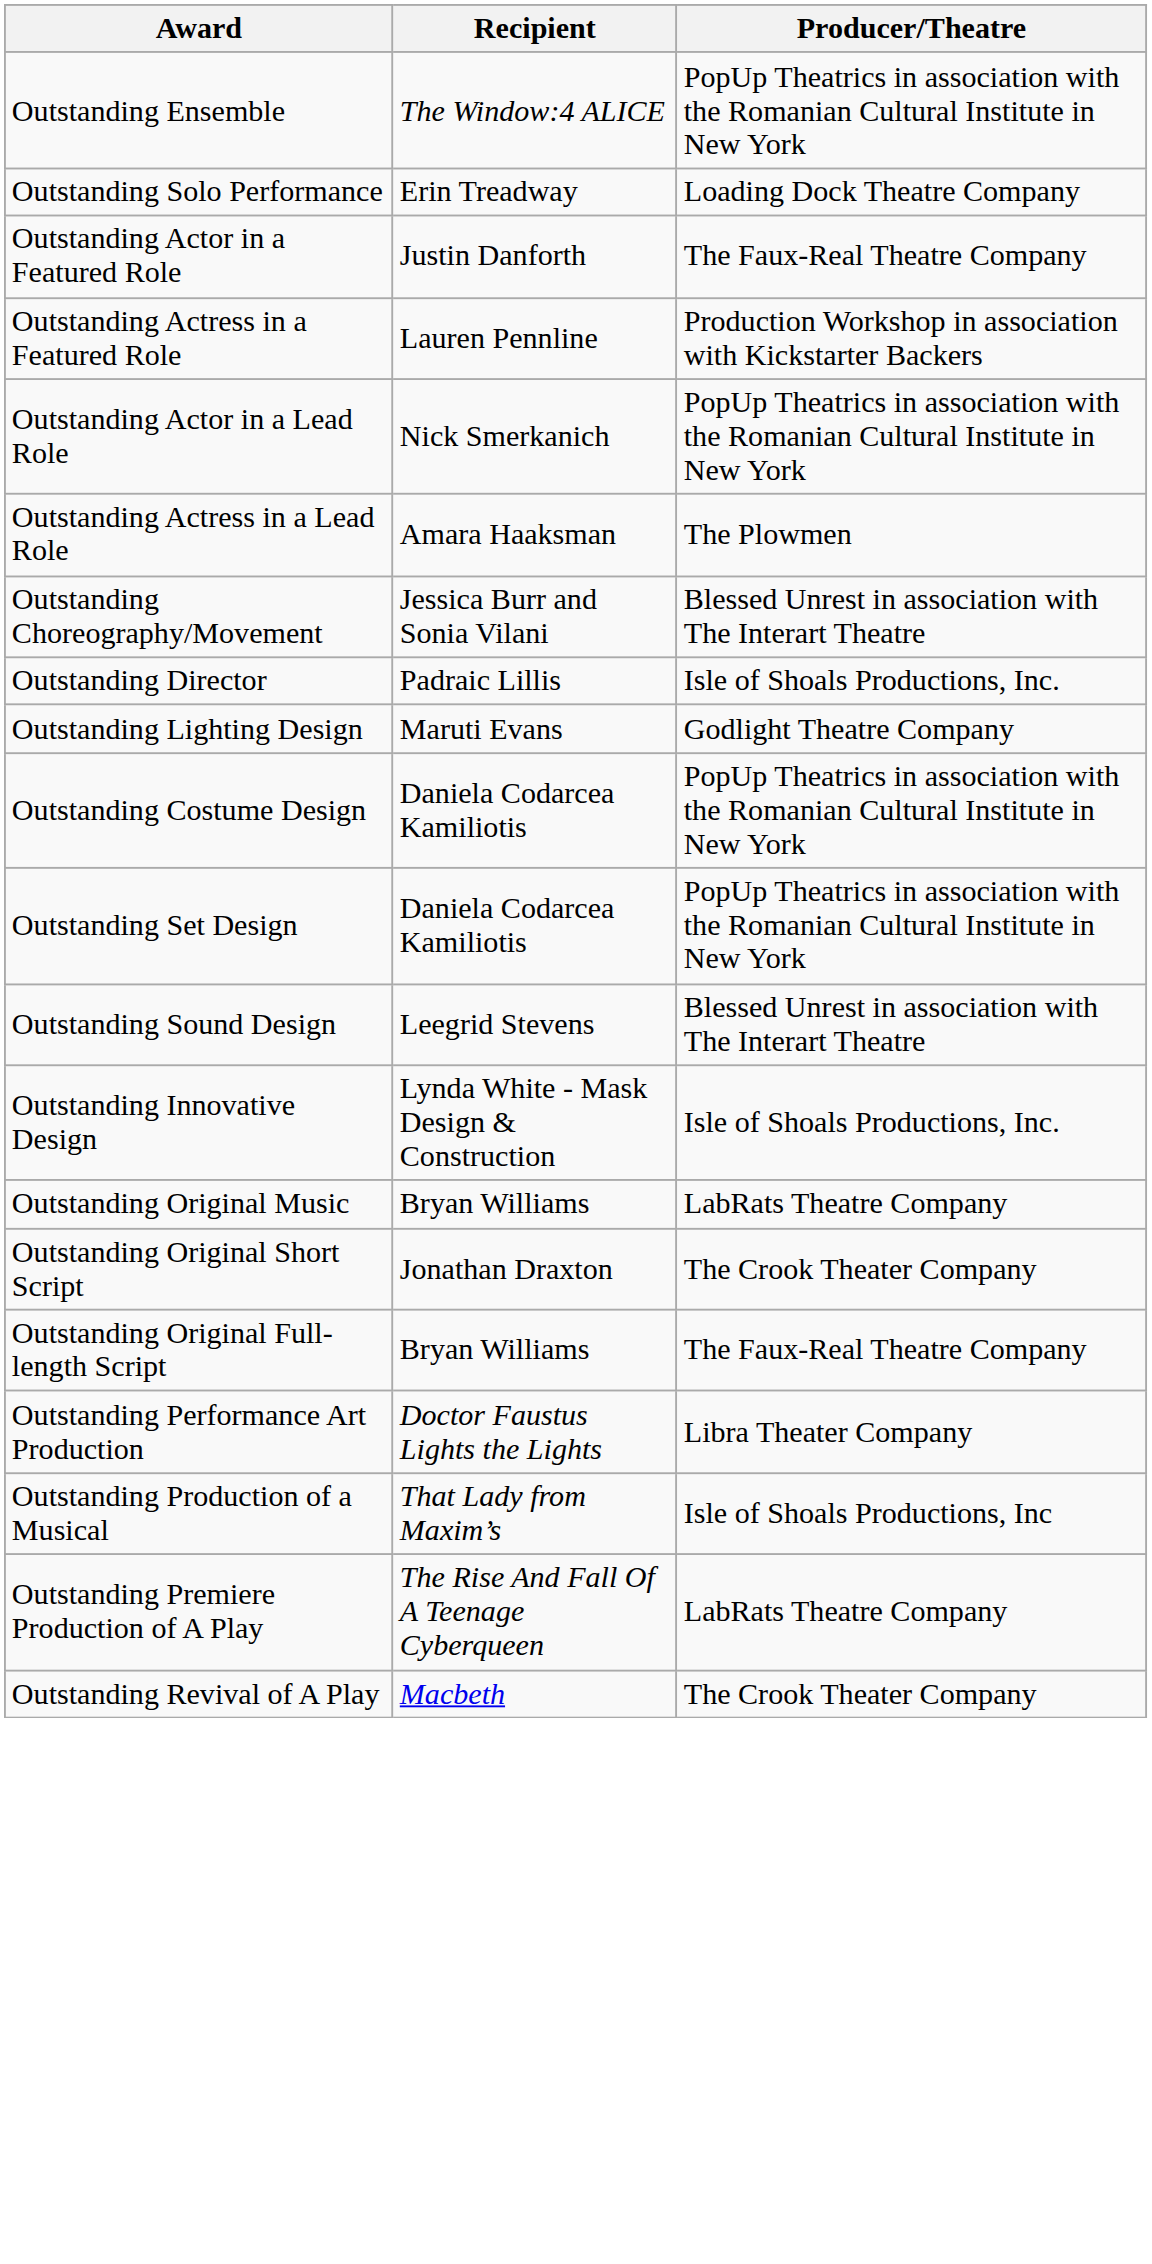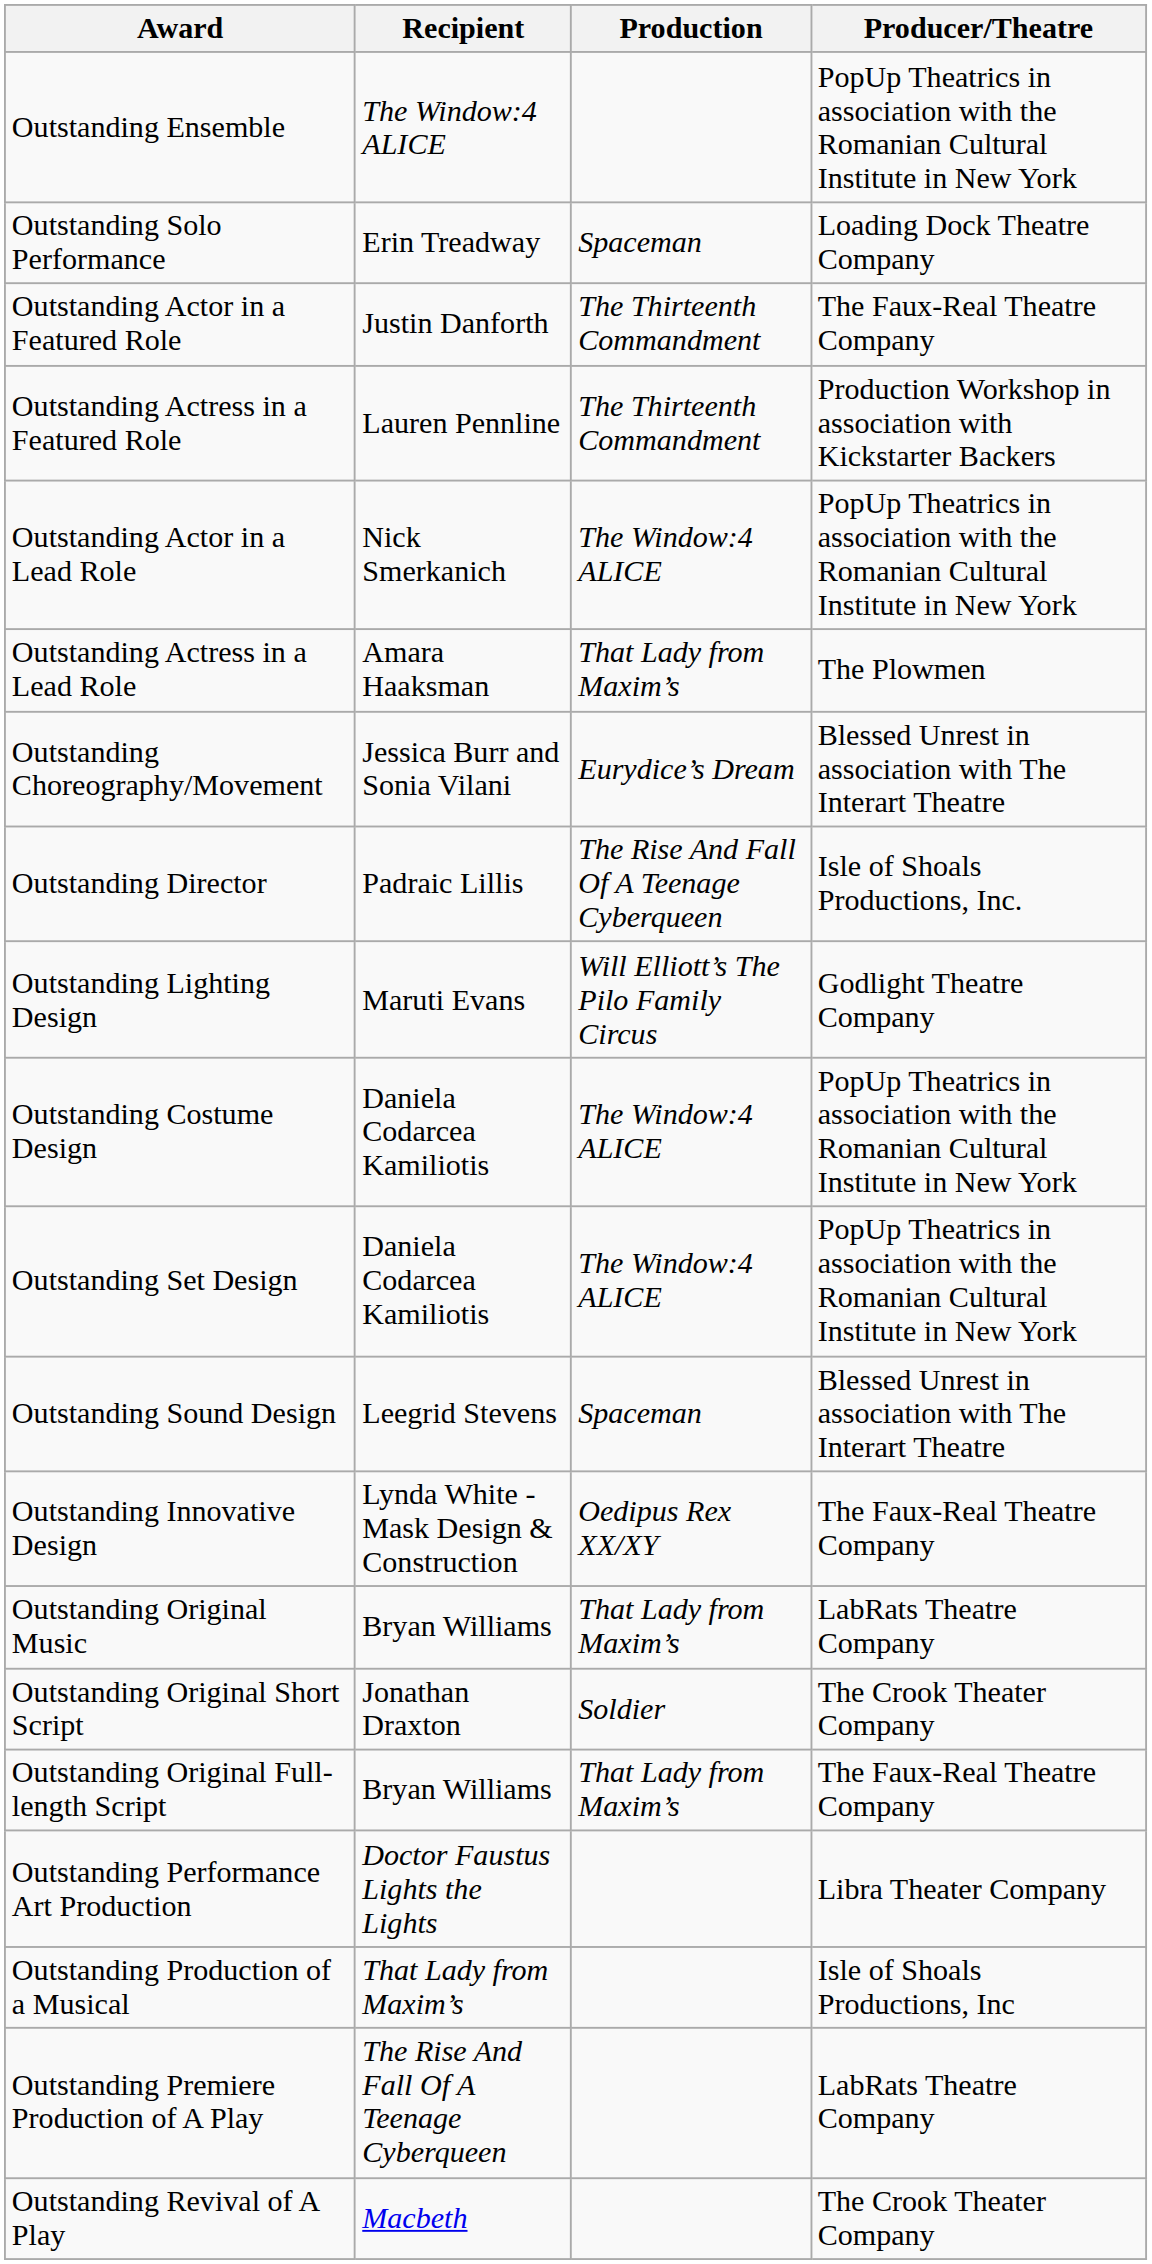 <table class="wikitable">
 <tr>
 <th>Award </th>
 <th>Recipient</th>
+<th>Production</th>
 <th>Producer/Theatre</th>
 </tr>
 <tr>
 <td>Outstanding Ensemble</td>
 <td><em>The Window:4 ALICE</em></td>
+<td></td>
 <td>PopUp Theatrics in association with the Romanian Cultural Institute in New York</td>
 </tr>
 <tr>
 <td>Outstanding Solo Performance</td>
 <td>Erin Treadway</td>
+<td><em>Spaceman</em></td>
 <td>Loading Dock Theatre Company</td>
 </tr>
 <tr>
 <td>Outstanding Actor in a Featured Role</td>
 <td>Justin Danforth</td>
+<td><em>The Thirteenth Commandment</em></td>
 <td>The Faux-Real Theatre Company</td>
 </tr>
 <tr>
 <td>Outstanding Actress in a Featured Role</td>
 <td>Lauren Pennline</td>
+<td><em>The Thirteenth Commandment</em></td>
 <td>Production Workshop in association with Kickstarter Backers</td>
 </tr>
 <tr>
 <td>Outstanding Actor in a Lead Role</td>
 <td>Nick Smerkanich</td>
+<td><em>The Window:4 ALICE</em></td>
 <td>PopUp Theatrics in association with the Romanian Cultural Institute in New York</td>
 </tr>
 <tr>
 <td>Outstanding Actress in a Lead Role</td>
 <td>Amara Haaksman</td>
+<td><em>That Lady from Maxim’s</em></td>
 <td>The Plowmen</td>
 </tr>
 <tr>
 <td>Outstanding Choreography/Movement</td>
 <td>Jessica Burr and Sonia Vilani</td>
+<td><em>Eurydice’s Dream</em></td>
 <td>Blessed Unrest in association with The Interart Theatre</td>
 </tr>
 <tr>
 <td>Outstanding Director</td>
 <td>Padraic Lillis</td>
+<td><em>The Rise And Fall Of A Teenage Cyberqueen</em></td>
 <td>Isle of Shoals Productions, Inc.</td>
 </tr>
 <tr>
 <td>Outstanding Lighting Design</td>
 <td>Maruti Evans</td>
+<td><em>Will Elliott’s The Pilo Family Circus</em></td>
 <td>Godlight Theatre Company</td>
 </tr>
 <tr>
 <td>Outstanding Costume Design</td>
 <td>Daniela Codarcea Kamiliotis</td>
+<td><em>The Window:4 ALICE</em></td>
 <td>PopUp Theatrics in association with the Romanian Cultural Institute in New York</td>
 </tr>
 <tr>
 <td>Outstanding Set Design</td>
 <td>Daniela Codarcea Kamiliotis</td>
+<td><em>The Window:4 ALICE</em></td>
 <td>PopUp Theatrics in association with the Romanian Cultural Institute in New York</td>
 </tr>
 <tr>
 <td>Outstanding Sound Design</td>
 <td>Leegrid Stevens</td>
+<td><em>Spaceman</em></td>
 <td>Blessed Unrest in association with The Interart Theatre</td>
 </tr>
 <tr>
 <td>Outstanding Innovative Design</td>
 <td>Lynda White - Mask Design & Construction</td>
-<td>Isle of Shoals Productions, Inc.</td>
+<td><em>Oedipus Rex XX/XY</em></td>
+<td>The Faux-Real Theatre Company</td>
 </tr>
 <tr>
 <td>Outstanding Original Music</td>
 <td>Bryan Williams</td>
+<td><em>That Lady from Maxim’s</em></td>
 <td>LabRats Theatre Company</td>
 </tr>
 <tr>
 <td>Outstanding Original Short Script</td>
 <td>Jonathan Draxton</td>
+<td><em>Soldier</em></td>
 <td>The Crook Theater Company</td>
 </tr>
 <tr>
 <td>Outstanding Original Full-length Script</td>
 <td>Bryan Williams</td>
+<td><em>That Lady from Maxim’s</em></td>
 <td>The Faux-Real Theatre Company</td>
 </tr>
 <tr>
 <td>Outstanding Performance Art Production</td>
 <td><em>Doctor Faustus Lights the Lights</em></td>
+<td></td>
 <td>Libra Theater Company</td>
 </tr>
 <tr>
 <td>Outstanding Production of a Musical</td>
 <td><em>That Lady from Maxim’s</em></td>
+<td></td>
 <td>Isle of Shoals Productions, Inc</td>
 </tr>
 <tr>
 <td>Outstanding Premiere Production of A Play</td>
 <td><em>The Rise And Fall Of A Teenage Cyberqueen</em></td>
+<td></td>
 <td>LabRats Theatre Company</td>
 </tr>
 <tr>
 <td>Outstanding Revival of A Play</td>
 <td><em><a href='#'>Macbeth</a></em></td>
+<td></td>
 <td>The Crook Theater Company</td>
 </tr>
 </table>
